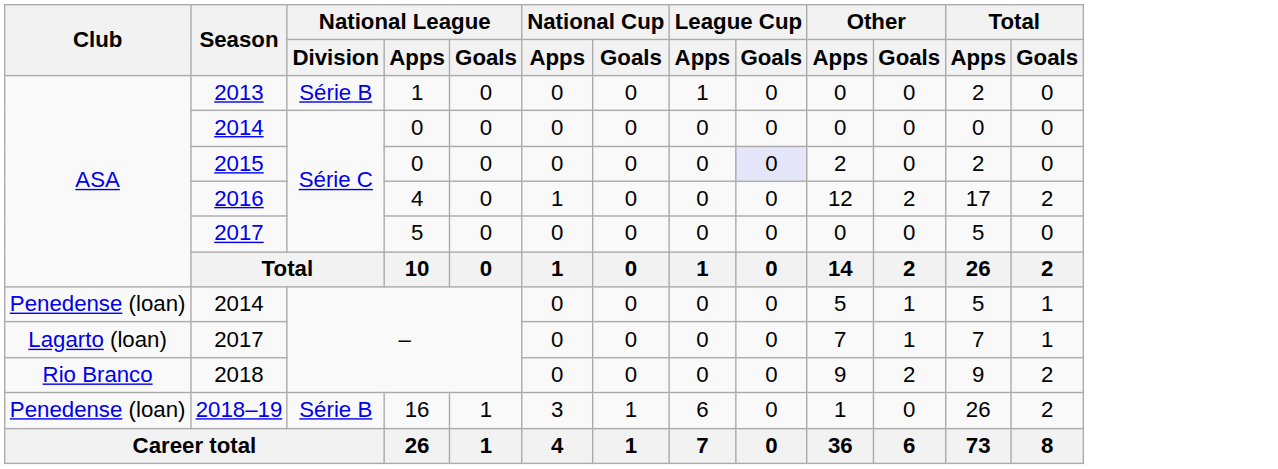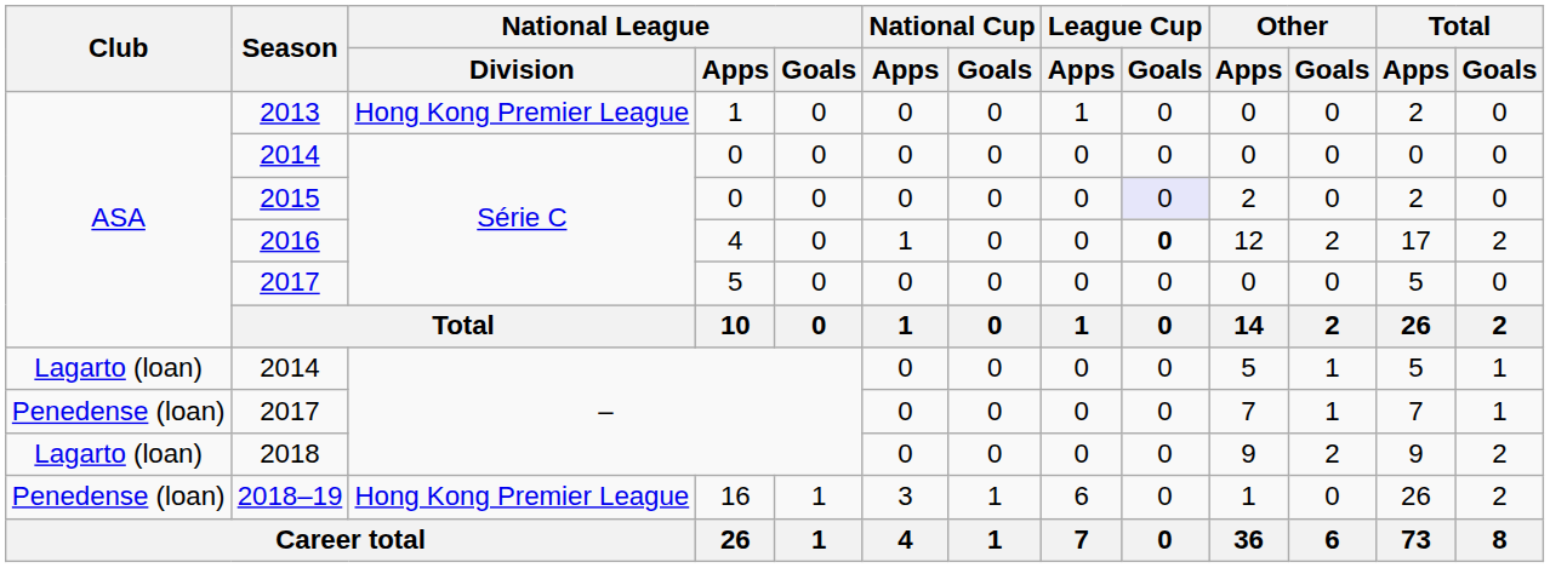 <table class="wikitable" style="text-align: center">
 <tr>
 <th rowspan="2">Club</th>
 <th rowspan="2">Season</th>
 <th colspan="3">National League</th>
 <th colspan="2">National Cup</th>
 <th colspan="2">League Cup</th>
 <th colspan="2">Other</th>
 <th colspan="2">Total</th>
 </tr>
 <tr>
 <th>Division</th>
 <th>Apps</th>
 <th>Goals</th>
 <th>Apps</th>
 <th>Goals</th>
 <th>Apps</th>
 <th>Goals</th>
 <th>Apps</th>
 <th>Goals</th>
 <th>Apps</th>
 <th>Goals</th>
 </tr>
 <tr>
 <td rowspan="6"><a href='#'>ASA</a></td>
 <td><a href='#'>2013</a></td>
-<td><a href='#'>Série B</a></td>
+<td><a href='#'>Hong Kong Premier League</a></td>
 <td>1</td>
 <td>0</td>
 <td>0</td>
 <td>0</td>
 <td>1</td>
 <td>0</td>
 <td>0</td>
 <td>0</td>
 <td>2</td>
 <td>0</td>
 </tr>
 <tr>
 <td><a href='#'>2014</a></td>
 <td rowspan="4"><a href='#'>Série C</a></td>
 <td>0</td>
 <td>0</td>
 <td>0</td>
 <td>0</td>
 <td>0</td>
 <td>0</td>
 <td>0</td>
 <td>0</td>
 <td>0</td>
 <td>0</td>
 </tr>
 <tr>
 <td><a href='#'>2015</a></td>
 <td>0</td>
 <td>0</td>
 <td>0</td>
 <td>0</td>
 <td>0</td>
 <td style="background: lavender;">0</td>
 <td>2</td>
 <td>0</td>
 <td>2</td>
 <td>0</td>
 </tr>
 <tr>
 <td><a href='#'>2016</a></td>
 <td>4</td>
 <td>0</td>
 <td>1</td>
 <td>0</td>
 <td>0</td>
-<td>0</td>
+<td><strong>0</strong></td>
 <td>12</td>
 <td>2</td>
 <td>17</td>
 <td>2</td>
 </tr>
 <tr>
 <td><a href='#'>2017</a></td>
 <td>5</td>
 <td>0</td>
 <td>0</td>
 <td>0</td>
 <td>0</td>
 <td>0</td>
 <td>0</td>
 <td>0</td>
 <td>5</td>
 <td>0</td>
 </tr>
 <tr>
 <th colspan="2"><strong>Total</strong></th>
 <th>10</th>
 <th>0</th>
 <th>1</th>
 <th>0</th>
 <th>1</th>
 <th>0</th>
 <th>14</th>
 <th>2</th>
 <th>26</th>
 <th>2</th>
 </tr>
 <tr>
-<td><a href='#'>Penedense</a> (loan)</td>
+<td><a href='#'>Lagarto</a> (loan)</td>
 <td>2014</td>
 <td colspan="3" rowspan="3">–</td>
 <td>0</td>
 <td>0</td>
 <td>0</td>
 <td>0</td>
 <td>5</td>
 <td>1</td>
 <td>5</td>
 <td>1</td>
 </tr>
 <tr>
-<td><a href='#'>Lagarto</a> (loan)</td>
+<td><a href='#'>Penedense</a> (loan)</td>
 <td>2017</td>
 <td>0</td>
 <td>0</td>
 <td>0</td>
 <td>0</td>
 <td>7</td>
 <td>1</td>
 <td>7</td>
 <td>1</td>
 </tr>
 <tr>
-<td><a href='#'>Rio Branco</a></td>
+<td><a href='#'>Lagarto</a> (loan)</td>
 <td>2018</td>
 <td>0</td>
 <td>0</td>
 <td>0</td>
 <td>0</td>
 <td>9</td>
 <td>2</td>
 <td>9</td>
 <td>2</td>
 </tr>
 <tr>
 <td><a href='#'>Penedense</a> (loan)</td>
 <td><a href='#'>2018–19</a></td>
-<td><a href='#'>Série B</a></td>
+<td><a href='#'>Hong Kong Premier League</a></td>
 <td>16</td>
 <td>1</td>
 <td>3</td>
 <td>1</td>
 <td>6</td>
 <td>0</td>
 <td>1</td>
 <td>0</td>
 <td>26</td>
 <td>2</td>
 </tr>
 <tr>
 <th colspan="3"><strong>Career total</strong></th>
 <th>26</th>
 <th>1</th>
 <th>4</th>
 <th>1</th>
 <th>7</th>
 <th>0</th>
 <th>36</th>
 <th>6</th>
 <th>73</th>
 <th>8</th>
 </tr>
 </table>
